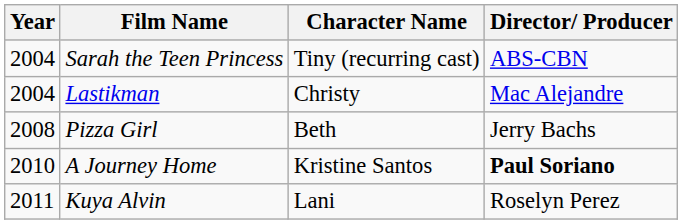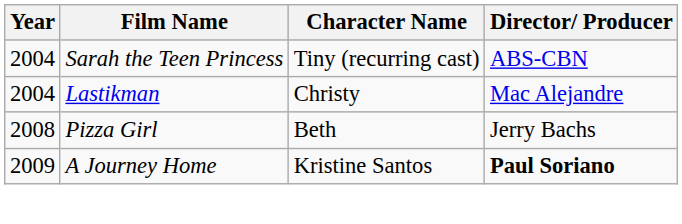 <table class="wikitable">
 <tr>
 <th>Year</th>
 <th>Film Name</th>
 <th>Character Name</th>
 <th>Director/ Producer</th>
 </tr>
 <tr>
 <td>2004</td>
 <td><em>Sarah the Teen Princess</em></td>
 <td>Tiny (recurring cast)</td>
 <td><a href='#'>ABS-CBN</a></td>
 </tr>
 <tr>
 <td>2004</td>
 <td><em><a href='#'>Lastikman</a></em></td>
 <td>Christy</td>
 <td><a href='#'>Mac Alejandre</a></td>
 </tr>
 <tr>
 <td>2008</td>
 <td><em>Pizza Girl</em></td>
 <td>Beth</td>
 <td>Jerry Bachs</td>
 </tr>
 <tr>
-<td>2010</td>
+<td>2009</td>
 <td><em>A Journey Home</em></td>
 <td>Kristine Santos</td>
 <td><strong>Paul Soriano</strong></td>
 </tr>
-<tr>
-<td>2011</td>
-<td><em>Kuya Alvin</em></td>
-<td>Lani</td>
-<td>Roselyn Perez</td>
-</tr>
 </table>
